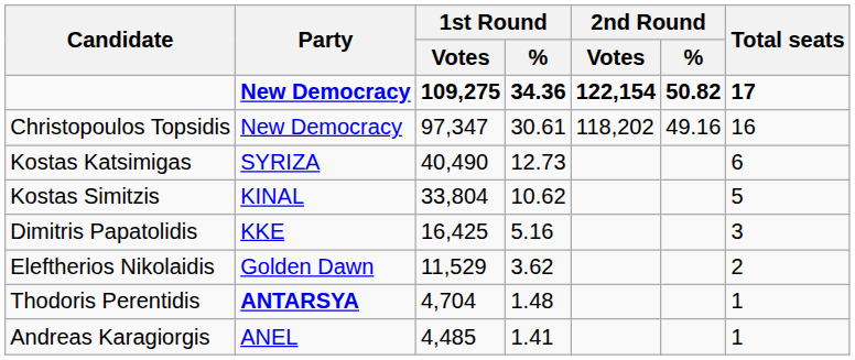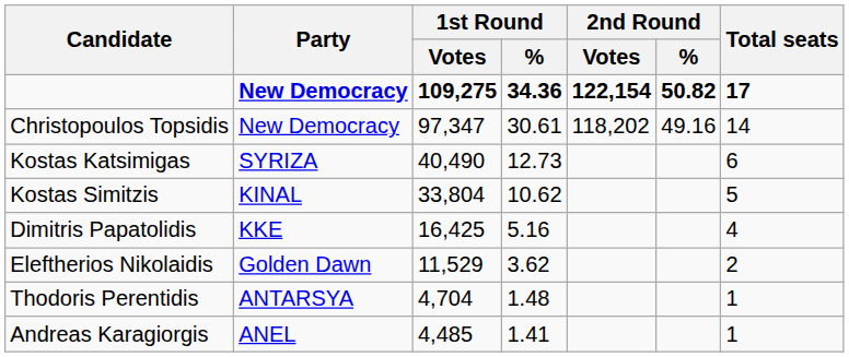 <table class=wikitable>
 <tr>
 <th rowspan=2>Candidate</th>
 <th rowspan=2>Party</th>
 <th colspan=2>1st Round</th>
 <th colspan=2>2nd Round</th>
 <th rowspan=2>Total seats</th>
 </tr>
 <tr>
 <th>Votes</th>
 <th>%</th>
 <th>Votes</th>
 <th>%</th>
 </tr>
 <tr style="font-weight: bold">
 <td><strong></strong></td>
 <td><strong><a href='#'>New Democracy</a></strong></td>
 <td>109,275</td>
 <td>34.36</td>
 <td><strong>122,154</strong></td>
 <td><strong>50.82</strong></td>
 <td><strong>17</strong></td>
 </tr>
 <tr>
 <td>Christopoulos Topsidis</td>
 <td><a href='#'>New Democracy</a></td>
 <td>97,347</td>
 <td>30.61</td>
 <td>118,202</td>
 <td>49.16</td>
-<td>16</td>
+<td>14</td>
 </tr>
 <tr>
 <td>Kostas Katsimigas</td>
 <td><a href='#'>SYRIZA</a></td>
 <td>40,490</td>
 <td>12.73</td>
 <td></td>
 <td></td>
 <td>6</td>
 </tr>
 <tr>
 <td>Kostas Simitzis</td>
 <td><a href='#'>KINAL</a></td>
 <td>33,804</td>
 <td>10.62</td>
 <td></td>
 <td></td>
 <td>5</td>
 </tr>
 <tr>
 <td>Dimitris Papatolidis</td>
 <td><a href='#'>KKE</a></td>
 <td>16,425</td>
 <td>5.16</td>
 <td></td>
 <td></td>
-<td>3</td>
+<td>4</td>
 </tr>
 <tr>
 <td>Eleftherios Nikolaidis</td>
 <td><a href='#'>Golden Dawn</a></td>
 <td>11,529</td>
 <td>3.62</td>
 <td></td>
 <td></td>
 <td>2</td>
 </tr>
 <tr>
 <td>Thodoris Perentidis</td>
-<td><strong><a href='#'>ANTARSYA</a></strong></td>
+<td><a href='#'>ANTARSYA</a></td>
 <td>4,704</td>
 <td>1.48</td>
 <td></td>
 <td></td>
 <td>1</td>
 </tr>
 <tr>
 <td>Andreas Karagiorgis</td>
 <td><a href='#'>ANEL</a></td>
 <td>4,485</td>
 <td>1.41</td>
 <td></td>
 <td></td>
 <td>1</td>
 </tr>
 </table>
